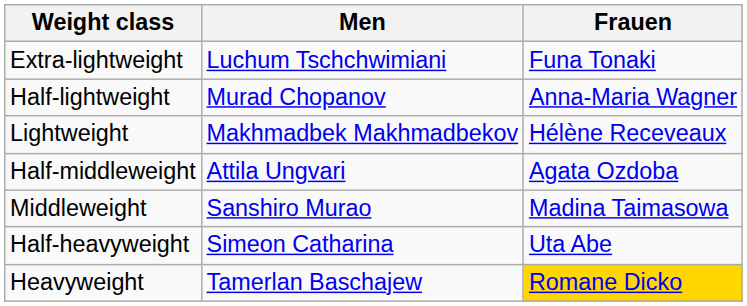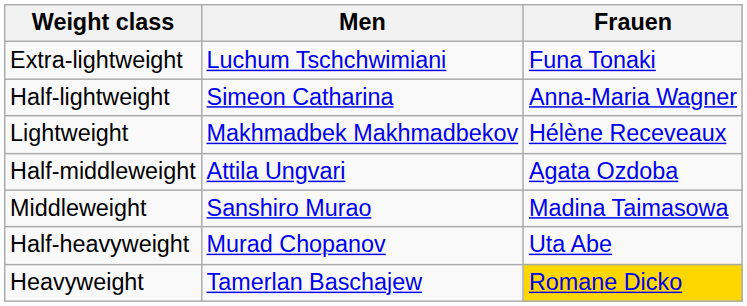 <table class="wikitable">
 <tr>
 <th><strong>Weight class</strong></th>
 <th><strong>Men</strong></th>
 <th>Frauen</th>
 </tr>
 <tr>
 <td>Extra-lightweight</td>
 <td><a href='#'>Luchum Tschchwimiani</a></td>
 <td><a href='#'>Funa Tonaki</a></td>
 </tr>
 <tr>
 <td>Half-lightweight</td>
-<td><a href='#'>Murad Chopanov</a></td>
+<td><a href='#'>Simeon Catharina</a></td>
 <td><a href='#'>Anna-Maria Wagner</a></td>
 </tr>
 <tr>
 <td>Lightweight</td>
 <td><a href='#'>Makhmadbek Makhmadbekov</a></td>
 <td><a href='#'>Hélène Receveaux</a></td>
 </tr>
 <tr>
 <td>Half-middleweight</td>
 <td><a href='#'>Attila Ungvari</a></td>
 <td><a href='#'>Agata Ozdoba</a></td>
 </tr>
 <tr>
 <td>Middleweight</td>
 <td><a href='#'>Sanshiro Murao</a></td>
 <td><a href='#'>Madina Taimasowa</a></td>
 </tr>
 <tr>
 <td>Half-heavyweight</td>
-<td><a href='#'>Simeon Catharina</a></td>
+<td><a href='#'>Murad Chopanov</a></td>
 <td><a href='#'>Uta Abe</a></td>
 </tr>
 <tr>
 <td>Heavyweight</td>
 <td><a href='#'>Tamerlan Baschajew</a></td>
 <td style="background: gold;"><a href='#'>Romane Dicko</a></td>
 </tr>
 </table>
